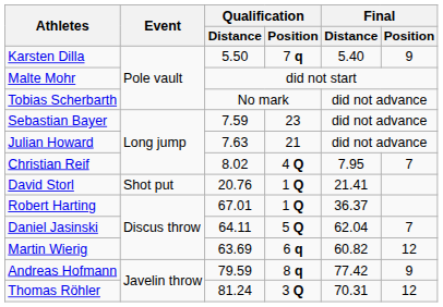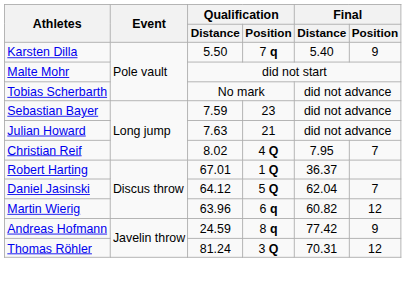 <table class=wikitable style="font-size:90%">
 <tr>
 <th rowspan="2">Athletes</th>
 <th rowspan="2">Event</th>
 <th colspan="2">Qualification</th>
 <th colspan="2">Final</th>
 </tr>
 <tr style="font-size:95%">
 <th>Distance</th>
 <th>Position</th>
 <th>Distance</th>
 <th>Position</th>
 </tr>
 <tr>
 <td><a href='#'>Karsten Dilla</a></td>
 <td rowspan=3>Pole vault</td>
 <td align=center>5.50</td>
 <td align=center>7 <strong>q</strong></td>
 <td align=center>5.40</td>
 <td align=center>9</td>
 </tr>
 <tr>
 <td><a href='#'>Malte Mohr</a></td>
 <td align=center colspan=4>did not start</td>
 </tr>
 <tr>
 <td><a href='#'>Tobias Scherbarth</a></td>
 <td align=center colspan=2>No mark</td>
 <td align=center colspan=2>did not advance</td>
 </tr>
 <tr>
 <td><a href='#'>Sebastian Bayer</a></td>
 <td rowspan=3>Long jump</td>
 <td align=center>7.59</td>
 <td align=center>23</td>
 <td align=center colspan=2>did not advance</td>
 </tr>
 <tr>
 <td><a href='#'>Julian Howard</a></td>
 <td align=center>7.63</td>
 <td align=center>21</td>
 <td align=center colspan=2>did not advance</td>
 </tr>
 <tr>
 <td><a href='#'>Christian Reif</a></td>
 <td align=center>8.02</td>
 <td align=center>4 <strong>Q</strong></td>
 <td align=center>7.95</td>
 <td align=center>7</td>
 </tr>
 <tr>
-<td><a href='#'>David Storl</a></td>
-<td>Shot put</td>
-<td align=center>20.76</td>
-<td align=center>1 <strong>Q</strong></td>
-<td align=center>21.41</td>
-<td align=center></td>
-</tr>
-<tr>
 <td><a href='#'>Robert Harting</a></td>
 <td rowspan=3>Discus throw</td>
 <td align=center>67.01</td>
 <td align=center>1 <strong>Q</strong></td>
 <td align=center>36.37</td>
 <td align=center></td>
 </tr>
 <tr>
 <td><a href='#'>Daniel Jasinski</a></td>
-<td align=center>64.11</td>
+<td align=center>64.12</td>
 <td align=center>5 <strong>Q</strong></td>
 <td align=center>62.04</td>
 <td align=center>7</td>
 </tr>
 <tr>
 <td><a href='#'>Martin Wierig</a></td>
-<td align=center>63.69</td>
+<td align=center>63.96</td>
 <td align=center>6 <strong>q</strong></td>
 <td align=center>60.82</td>
 <td align=center>12</td>
 </tr>
 <tr>
 <td><a href='#'>Andreas Hofmann</a></td>
 <td rowspan=2>Javelin throw</td>
-<td align=center>79.59</td>
+<td align=center>24.59</td>
 <td align=center>8 <strong>q</strong></td>
 <td align=center>77.42</td>
 <td align=center>9</td>
 </tr>
 <tr>
 <td><a href='#'>Thomas Röhler</a></td>
 <td align=center>81.24</td>
 <td align=center>3 <strong>Q</strong></td>
 <td align=center>70.31</td>
 <td align=center>12</td>
 </tr>
 </table>
